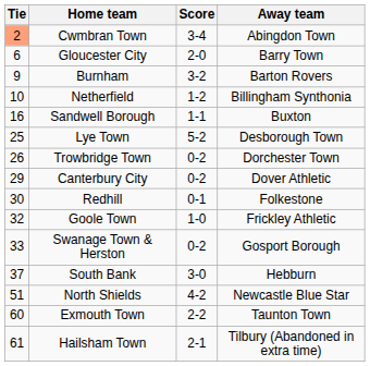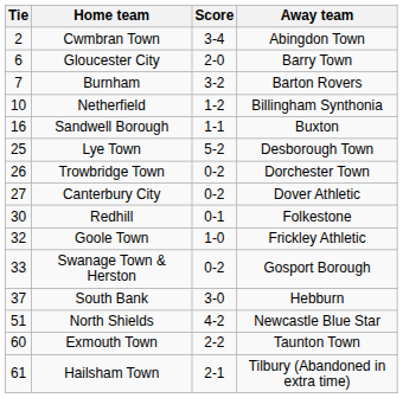 <table class="wikitable" style="text-align:center;">
 <tr>
 <th width=20>Tie</th>
 <th width=175>Home team</th>
 <th width=20>Score</th>
 <th width=175>Away team</th>
 </tr>
 <tr>
-<td style="background: lightsalmon;">2</td>
+<td>2</td>
 <td>Cwmbran Town</td>
 <td>3-4</td>
 <td>Abingdon Town</td>
 </tr>
 <tr>
 <td>6</td>
 <td>Gloucester City</td>
 <td>2-0</td>
 <td>Barry Town</td>
 </tr>
 <tr>
-<td>9</td>
+<td>7</td>
 <td>Burnham</td>
 <td>3-2</td>
 <td>Barton Rovers</td>
 </tr>
 <tr>
 <td>10</td>
 <td>Netherfield</td>
 <td>1-2</td>
 <td>Billingham Synthonia</td>
 </tr>
 <tr>
 <td>16</td>
 <td>Sandwell Borough</td>
 <td>1-1</td>
 <td>Buxton</td>
 </tr>
 <tr>
 <td>25</td>
 <td>Lye Town</td>
 <td>5-2</td>
 <td>Desborough Town</td>
 </tr>
 <tr>
 <td>26</td>
 <td>Trowbridge Town</td>
 <td>0-2</td>
 <td>Dorchester Town</td>
 </tr>
 <tr>
-<td>29</td>
+<td>27</td>
 <td>Canterbury City</td>
 <td>0-2</td>
 <td>Dover Athletic</td>
 </tr>
 <tr>
 <td>30</td>
 <td>Redhill</td>
 <td>0-1</td>
 <td>Folkestone</td>
 </tr>
 <tr>
 <td>32</td>
 <td>Goole Town</td>
 <td>1-0</td>
 <td>Frickley Athletic</td>
 </tr>
 <tr>
 <td>33</td>
 <td>Swanage Town & Herston</td>
 <td>0-2</td>
 <td>Gosport Borough</td>
 </tr>
 <tr>
 <td>37</td>
 <td>South Bank</td>
 <td>3-0</td>
 <td>Hebburn</td>
 </tr>
 <tr>
 <td>51</td>
 <td>North Shields</td>
 <td>4-2</td>
 <td>Newcastle Blue Star</td>
 </tr>
 <tr>
 <td>60</td>
 <td>Exmouth Town</td>
 <td>2-2</td>
 <td>Taunton Town</td>
 </tr>
 <tr>
 <td>61</td>
 <td>Hailsham Town</td>
 <td>2-1</td>
 <td>Tilbury (Abandoned in extra time)</td>
 </tr>
 </table>
